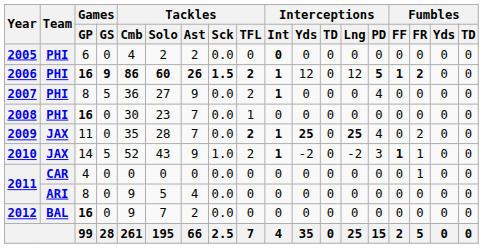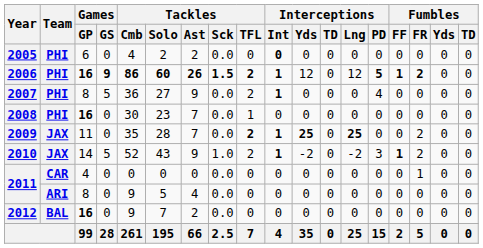 <table class="wikitable" style="text-align:center">
 <tr>
 <th rowspan="2">Year</th>
 <th rowspan="2">Team</th>
 <th colspan="2">Games</th>
 <th colspan="5">Tackles</th>
 <th colspan="5">Interceptions</th>
 <th colspan="4">Fumbles</th>
 </tr>
 <tr>
 <th>GP</th>
 <th>GS</th>
 <th>Cmb</th>
 <th>Solo</th>
 <th>Ast</th>
 <th>Sck</th>
 <th>TFL</th>
 <th>Int</th>
 <th>Yds</th>
 <th>TD</th>
 <th>Lng</th>
 <th>PD</th>
 <th>FF</th>
 <th>FR</th>
 <th>Yds</th>
 <th>TD</th>
 </tr>
 <tr>
 <th><a href='#'>2005</a></th>
 <th><a href='#'>PHI</a></th>
 <td>6</td>
 <td>0</td>
 <td>4</td>
 <td>2</td>
 <td>2</td>
 <td>0.0</td>
 <td>0</td>
 <td><strong>0</strong></td>
 <td>0</td>
 <td>0</td>
 <td>0</td>
 <td>0</td>
 <td>0</td>
 <td>0</td>
 <td>0</td>
 <td>0</td>
 </tr>
 <tr>
 <th><a href='#'>2006</a></th>
 <th><a href='#'>PHI</a></th>
 <td><strong>16</strong></td>
 <td><strong>9</strong></td>
 <td><strong>86</strong></td>
 <td><strong>60</strong></td>
 <td><strong>26</strong></td>
 <td><strong>1.5</strong></td>
 <td><strong>2</strong></td>
 <td><strong>1</strong></td>
 <td>12</td>
 <td>0</td>
 <td>12</td>
 <td><strong>5</strong></td>
 <td><strong>1</strong></td>
 <td><strong>2</strong></td>
 <td>0</td>
 <td>0</td>
 </tr>
 <tr>
 <th><a href='#'>2007</a></th>
 <th><a href='#'>PHI</a></th>
 <td>8</td>
 <td>5</td>
 <td>36</td>
 <td>27</td>
 <td>9</td>
 <td>0.0</td>
 <td>2</td>
 <td><strong>1</strong></td>
 <td>0</td>
 <td>0</td>
 <td>0</td>
 <td>4</td>
 <td>0</td>
 <td>0</td>
 <td>0</td>
 <td>0</td>
 </tr>
 <tr>
 <th><a href='#'>2008</a></th>
 <th><a href='#'>PHI</a></th>
 <td><strong>16</strong></td>
 <td>0</td>
 <td>30</td>
 <td>23</td>
 <td>7</td>
 <td>0.0</td>
 <td>1</td>
 <td>0</td>
 <td>0</td>
 <td>0</td>
 <td>0</td>
 <td>0</td>
 <td>0</td>
 <td>0</td>
 <td>0</td>
 <td>0</td>
 </tr>
 <tr>
 <th><a href='#'>2009</a></th>
 <th><a href='#'>JAX</a></th>
 <td>11</td>
 <td>0</td>
 <td>35</td>
 <td>28</td>
 <td>7</td>
 <td>0.0</td>
 <td><strong>2</strong></td>
 <td><strong>1</strong></td>
 <td><strong>25</strong></td>
 <td>0</td>
 <td><strong>25</strong></td>
-<td>4</td>
+<td>0</td>
 <td>0</td>
 <td>2</td>
 <td>0</td>
 <td>0</td>
 </tr>
 <tr>
 <th><a href='#'>2010</a></th>
 <th><a href='#'>JAX</a></th>
 <td>14</td>
 <td>5</td>
 <td>52</td>
 <td>43</td>
 <td>9</td>
 <td>1.0</td>
 <td>2</td>
 <td><strong>1</strong></td>
 <td>-2</td>
 <td>0</td>
 <td>-2</td>
 <td>3</td>
 <td><strong>1</strong></td>
-<td>1</td>
+<td>2</td>
 <td>0</td>
 <td>0</td>
 </tr>
 <tr>
 <th rowspan="2"><a href='#'>2011</a></th>
 <th><a href='#'>CAR</a></th>
 <td>4</td>
 <td>0</td>
 <td>0</td>
 <td>0</td>
 <td>0</td>
 <td>0.0</td>
 <td>0</td>
 <td>0</td>
 <td>0</td>
 <td>0</td>
 <td>0</td>
 <td>0</td>
 <td>0</td>
 <td>1</td>
 <td>0</td>
 <td>0</td>
 </tr>
 <tr>
 <th><a href='#'>ARI</a></th>
 <td>8</td>
 <td>0</td>
 <td>9</td>
 <td>5</td>
 <td>4</td>
 <td>0.0</td>
 <td>0</td>
 <td>0</td>
 <td>0</td>
 <td>0</td>
 <td>0</td>
 <td>0</td>
 <td>0</td>
 <td>0</td>
 <td>0</td>
 <td>0</td>
 </tr>
 <tr>
 <th><a href='#'>2012</a></th>
 <th><a href='#'>BAL</a></th>
 <td><strong>16</strong></td>
 <td>0</td>
 <td>9</td>
 <td>7</td>
 <td>2</td>
 <td>0.0</td>
 <td>0</td>
 <td>0</td>
 <td>0</td>
 <td>0</td>
 <td>0</td>
 <td>0</td>
 <td>0</td>
 <td>0</td>
 <td>0</td>
 <td>0</td>
 </tr>
 <tr>
 <th colspan="2"></th>
 <th>99</th>
 <th>28</th>
 <th>261</th>
 <th>195</th>
 <th>66</th>
 <th>2.5</th>
 <th>7</th>
 <th>4</th>
 <th>35</th>
 <th>0</th>
 <th>25</th>
 <th>15</th>
 <th>2</th>
 <th>5</th>
 <th>0</th>
 <th>0</th>
 </tr>
 </table>
